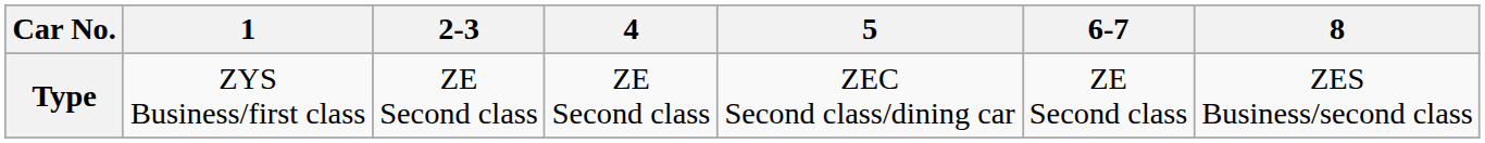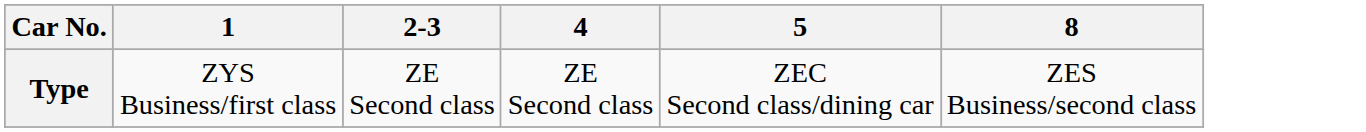 <table class="wikitable" style="text-align: center">
 <tr>
 <th>Car No.</th>
 <th>1</th>
 <th>2-3</th>
 <th>4</th>
 <th>5</th>
-<th>6-7</th>
 <th>8</th>
 </tr>
 <tr>
 <th>Type</th>
 <td>ZYS<br>Business/first class</td>
 <td>ZE<br>Second class</td>
 <td>ZE<br>Second class </td>
 <td>ZEC<br>Second class/dining car</td>
-<td>ZE<br>Second class</td>
 <td>ZES<br>Business/second class</td>
 </tr>
 </table>
